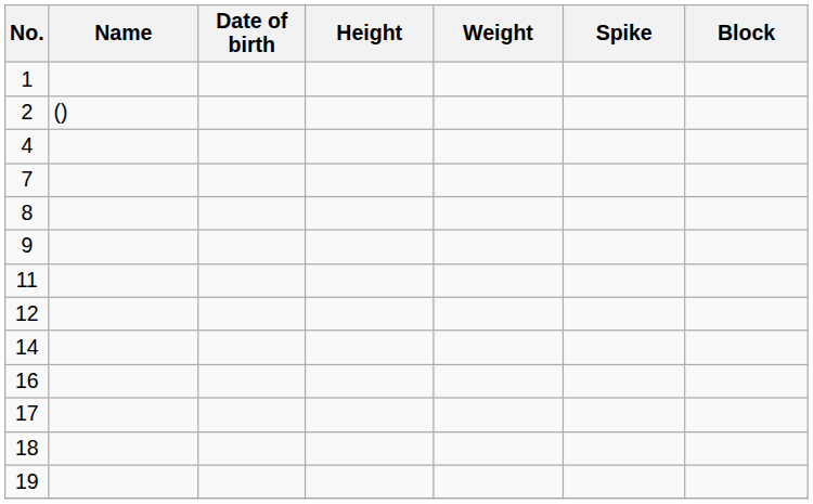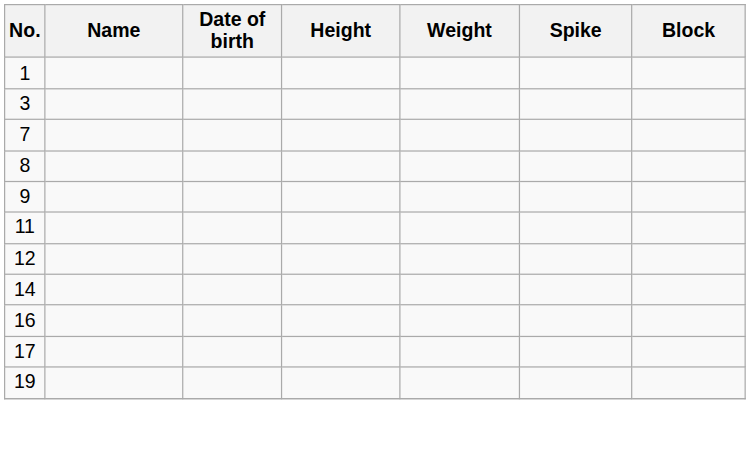 <table class="wikitable sortable" style="font-size:100%; text-align:center;">
 <tr>
 <th>No.</th>
 <th style="width:12em">Name</th>
 <th style="width:8em">Date of birth</th>
 <th style="width:9em">Height</th>
 <th style="width:9em">Weight</th>
 <th style="width:9em">Spike</th>
 <th style="width:9em">Block</th>
 </tr>
 <tr>
 <td>1</td>
 <td align=left> </td>
 <td align=right></td>
 <td></td>
 <td></td>
 <td></td>
 <td></td>
 </tr>
 <tr>
-<td>2</td>
-<td align=left>  ()</td>
-<td align=right></td>
-<td></td>
-<td></td>
-<td></td>
-<td></td>
-</tr>
-<tr>
-<td>4</td>
+<td>3</td>
 <td align=left> </td>
 <td align=right></td>
 <td></td>
 <td></td>
 <td></td>
 <td></td>
 </tr>
 <tr>
 <td>7</td>
 <td align=left> </td>
 <td align=right></td>
 <td></td>
 <td></td>
 <td></td>
 <td></td>
 </tr>
 <tr>
 <td>8</td>
 <td align=left> </td>
 <td align=right></td>
 <td></td>
 <td></td>
 <td></td>
 <td></td>
 </tr>
 <tr>
 <td>9</td>
 <td align=left> </td>
 <td align=right></td>
 <td></td>
 <td></td>
 <td></td>
 <td></td>
 </tr>
 <tr>
 <td>11</td>
 <td align=left> </td>
 <td align=right></td>
 <td></td>
 <td></td>
 <td></td>
 <td></td>
 </tr>
 <tr>
 <td>12</td>
 <td align=left> </td>
 <td align=right></td>
 <td></td>
 <td></td>
 <td></td>
 <td></td>
 </tr>
 <tr>
 <td>14</td>
 <td align=left> </td>
 <td align=right></td>
 <td></td>
 <td></td>
 <td></td>
 <td></td>
 </tr>
 <tr>
 <td>16</td>
 <td align=left> </td>
 <td align=right></td>
 <td></td>
 <td></td>
 <td></td>
 <td></td>
 </tr>
 <tr>
 <td>17</td>
 <td align=left> </td>
 <td align=right></td>
 <td></td>
 <td></td>
 <td></td>
 <td></td>
 </tr>
 <tr>
-<td>18</td>
-<td align=left> </td>
-<td align=right></td>
-<td></td>
-<td></td>
-<td></td>
-<td></td>
-</tr>
-<tr>
 <td>19</td>
 <td align=left> </td>
 <td align=right></td>
 <td></td>
 <td></td>
 <td></td>
 <td></td>
 </tr>
 <tr>
 </tr>
 </table>
